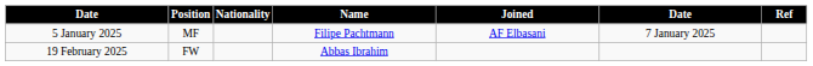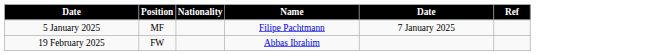 <table class="wikitable"  style="text-align:center; font-size:90%; ">
 <tr>
 <th style="background:#000000; color:#FFFFFF; width:200px;">Date</th>
 <th style="background:#000000; color:#FFFFFF; width:50px;">Position</th>
 <th style="background:#000000; color:#FFFFFF; width:50px;">Nationality</th>
 <th style="background:#000000; color:#FFFFFF; width:200px;">Name</th>
-<th style="background:#000000; color:#FFFFFF; width:200px;">Joined</th>
 <th style="background:#000000; color:#FFFFFF; width:200px;">Date</th>
 <th style="background:#000000; color:#FFFFFF; width:50px;">Ref</th>
 </tr>
 <tr>
 <td>5 January 2025</td>
 <td>MF</td>
 <td></td>
 <td><a href='#'>Filipe Pachtmann</a></td>
-<td><a href='#'>AF Elbasani</a></td>
 <td>7 January 2025</td>
 <td></td>
 </tr>
 <tr>
 <td>19 February 2025</td>
 <td>FW</td>
 <td></td>
 <td><a href='#'>Abbas Ibrahim</a></td>
 <td></td>
 <td></td>
-<td></td>
 </tr>
 </table>
